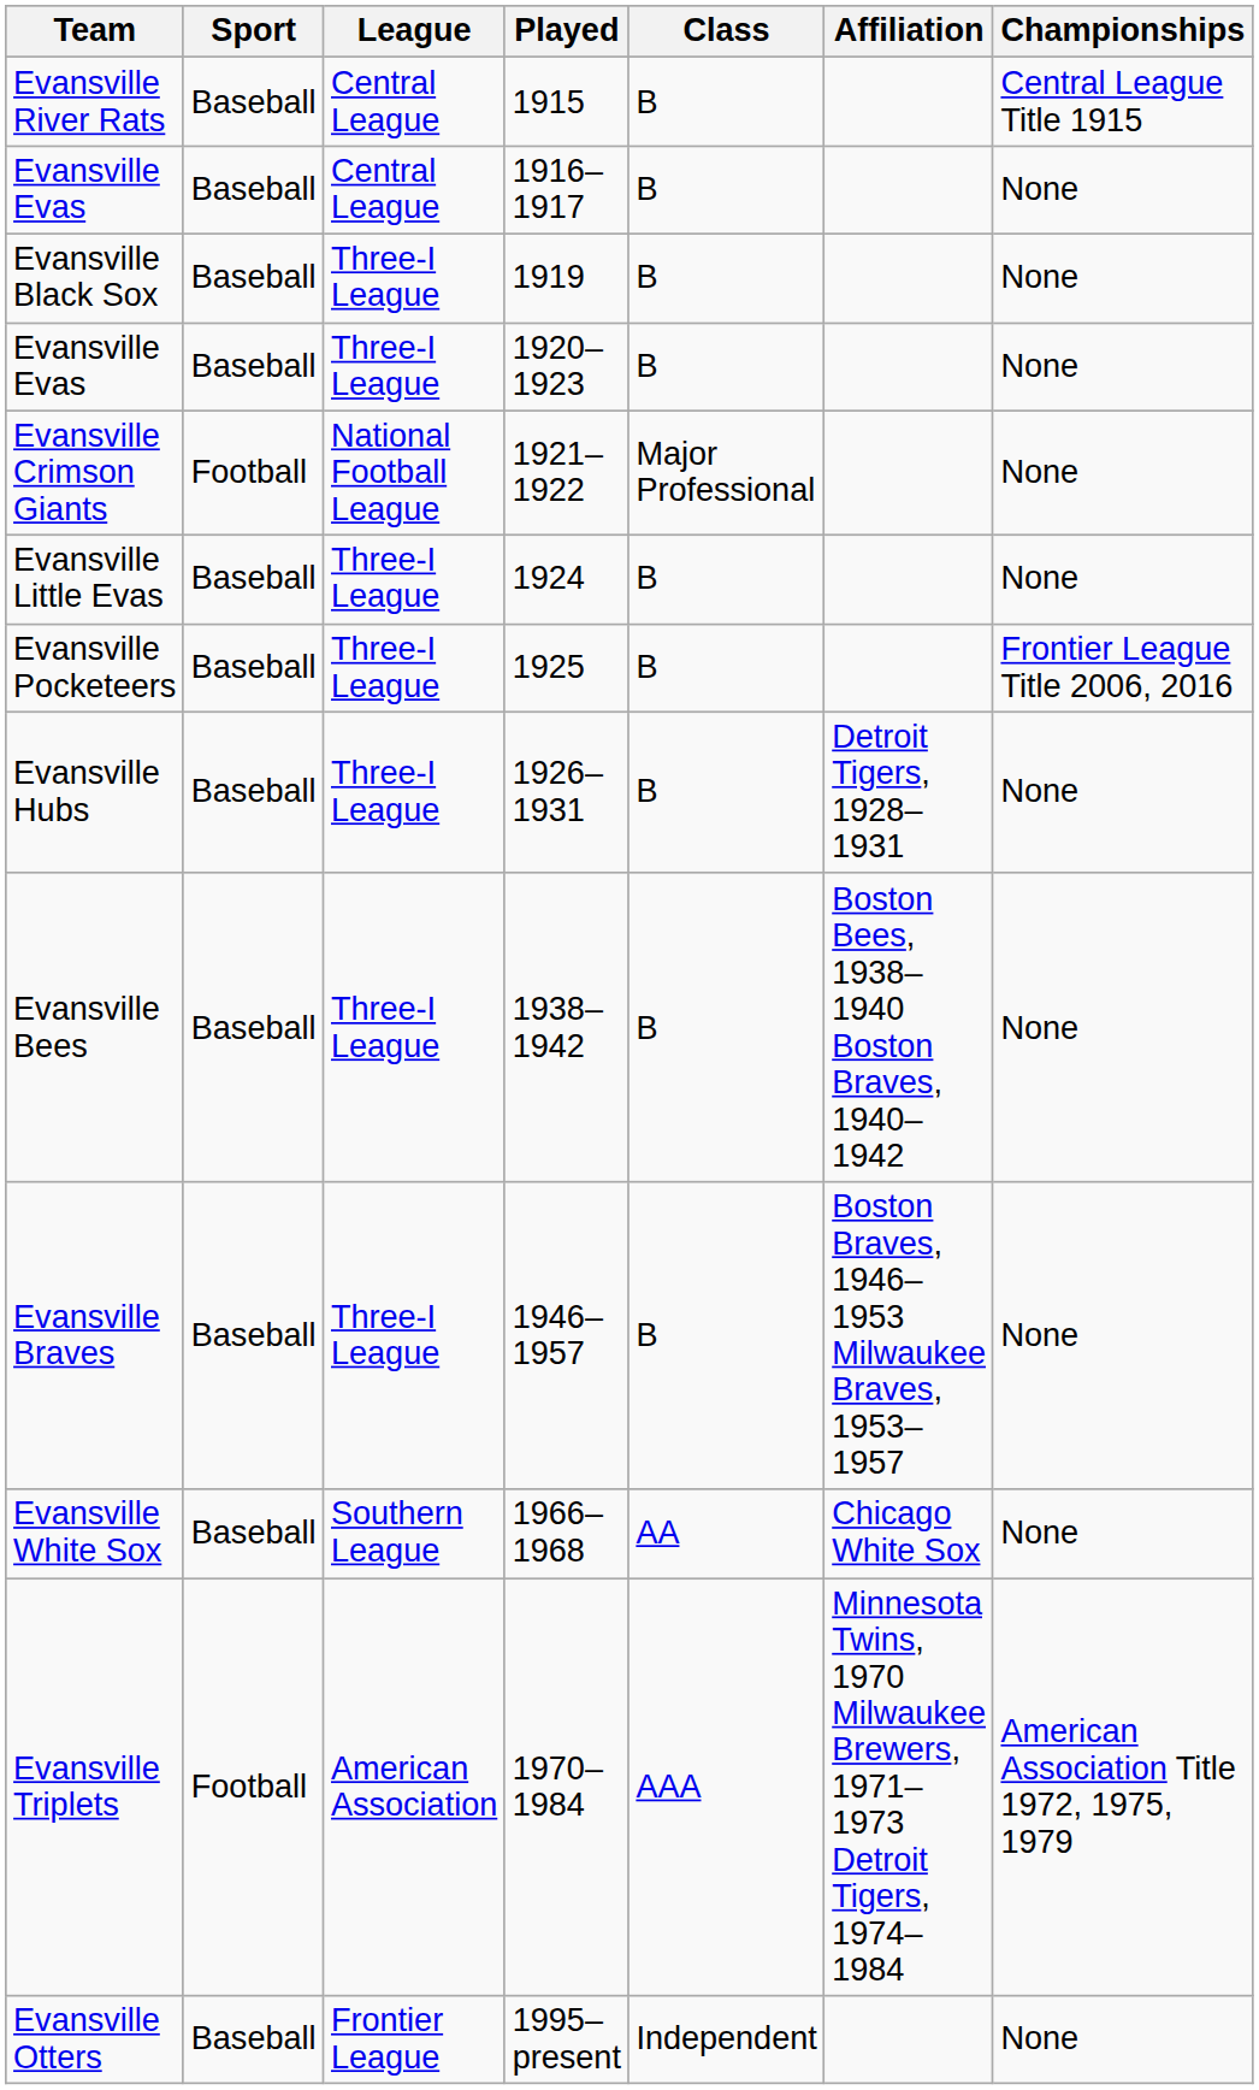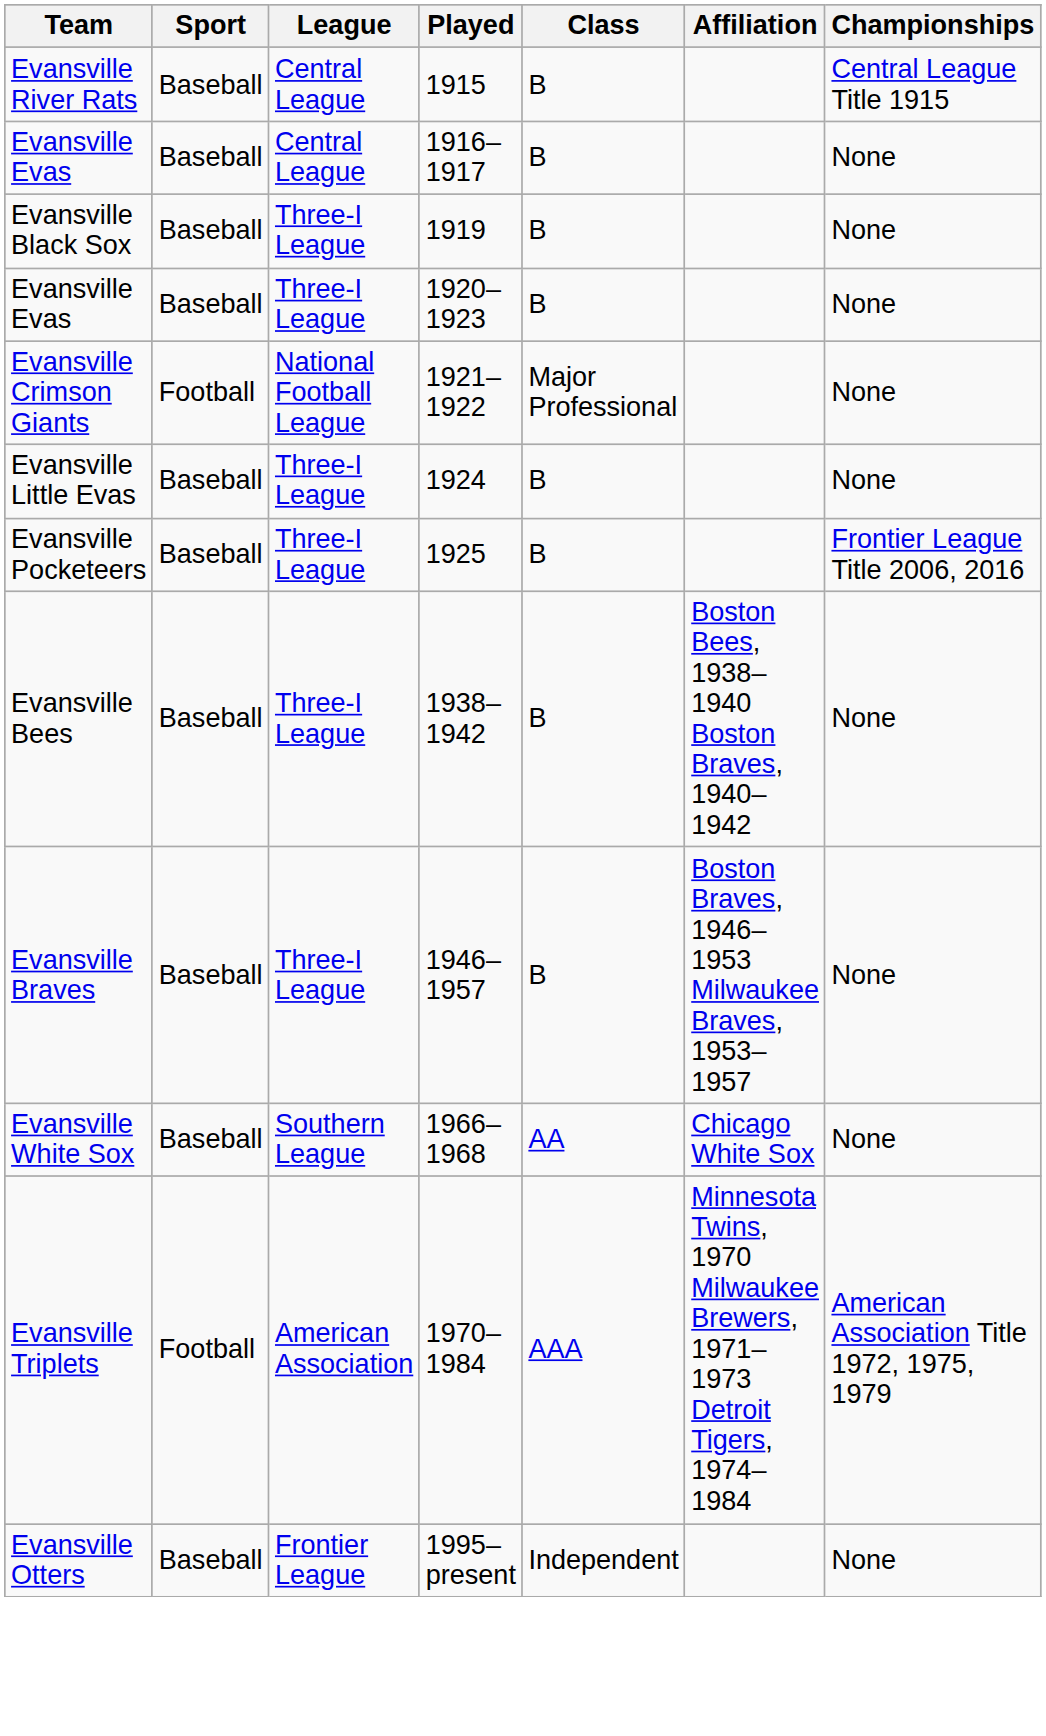 <table class="wikitable">
 <tr>
 <th>Team</th>
 <th>Sport</th>
 <th>League</th>
 <th>Played</th>
 <th>Class</th>
 <th>Affiliation</th>
 <th>Championships</th>
 </tr>
 <tr>
 <td><a href='#'>Evansville River Rats</a></td>
 <td>Baseball</td>
 <td><a href='#'>Central League</a></td>
 <td>1915</td>
 <td>B</td>
 <td></td>
 <td><a href='#'>Central League</a> Title 1915</td>
 </tr>
 <tr>
 <td><a href='#'>Evansville Evas</a></td>
 <td>Baseball</td>
 <td><a href='#'>Central League</a></td>
 <td>1916–1917</td>
 <td>B</td>
 <td></td>
 <td>None</td>
 </tr>
 <tr>
 <td>Evansville Black Sox</td>
 <td>Baseball</td>
 <td><a href='#'>Three-I League</a></td>
 <td>1919</td>
 <td>B</td>
 <td></td>
 <td>None</td>
 </tr>
 <tr>
 <td>Evansville Evas</td>
 <td>Baseball</td>
 <td><a href='#'>Three-I League</a></td>
 <td>1920–1923</td>
 <td>B</td>
 <td></td>
 <td>None</td>
 </tr>
 <tr>
 <td><a href='#'>Evansville Crimson Giants</a></td>
 <td>Football</td>
 <td><a href='#'>National Football League</a></td>
 <td>1921–1922</td>
 <td>Major Professional</td>
 <td></td>
 <td>None</td>
 </tr>
 <tr>
 <td>Evansville Little Evas</td>
 <td>Baseball</td>
 <td><a href='#'>Three-I League</a></td>
 <td>1924</td>
 <td>B</td>
 <td></td>
 <td>None</td>
 </tr>
 <tr>
 <td>Evansville Pocketeers</td>
 <td>Baseball</td>
 <td><a href='#'>Three-I League</a></td>
 <td>1925</td>
 <td>B</td>
 <td></td>
 <td><a href='#'>Frontier League</a> Title 2006, 2016</td>
 </tr>
 <tr>
-<td>Evansville Hubs</td>
-<td>Baseball</td>
-<td><a href='#'>Three-I League</a></td>
-<td>1926–1931</td>
-<td>B</td>
-<td><a href='#'>Detroit Tigers</a>, 1928–1931</td>
-<td>None</td>
-</tr>
-<tr>
 <td>Evansville Bees</td>
 <td>Baseball</td>
 <td><a href='#'>Three-I League</a></td>
 <td>1938–1942</td>
 <td>B</td>
 <td><a href='#'>Boston Bees</a>, 1938–1940 <br><a href='#'>Boston Braves</a>, 1940–1942</td>
 <td>None</td>
 </tr>
 <tr>
 <td><a href='#'>Evansville Braves</a></td>
 <td>Baseball</td>
 <td><a href='#'>Three-I League</a></td>
 <td>1946–1957</td>
 <td>B</td>
 <td><a href='#'>Boston Braves</a>, 1946–1953 <br><a href='#'>Milwaukee Braves</a>, 1953–1957</td>
 <td>None</td>
 </tr>
 <tr>
 <td><a href='#'>Evansville White Sox</a></td>
 <td>Baseball</td>
 <td><a href='#'>Southern League</a></td>
 <td>1966–1968</td>
 <td><a href='#'>AA</a></td>
 <td><a href='#'>Chicago White Sox</a></td>
 <td>None</td>
 </tr>
 <tr>
 <td><a href='#'>Evansville Triplets</a></td>
 <td>Football</td>
 <td><a href='#'>American Association</a></td>
 <td>1970–1984</td>
 <td><a href='#'>AAA</a></td>
 <td><a href='#'>Minnesota Twins</a>, 1970 <br><a href='#'>Milwaukee Brewers</a>, 1971–1973 <br><a href='#'>Detroit Tigers</a>, 1974–1984</td>
 <td><a href='#'>American Association</a> Title 1972, 1975, 1979</td>
 </tr>
 <tr>
 <td><a href='#'>Evansville Otters</a></td>
 <td>Baseball</td>
 <td><a href='#'>Frontier League</a></td>
 <td>1995–present</td>
 <td>Independent</td>
 <td></td>
 <td>None</td>
 </tr>
 </table>
